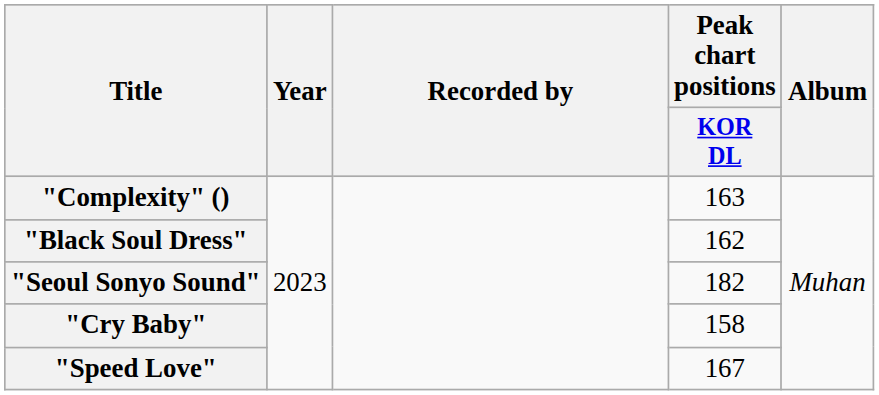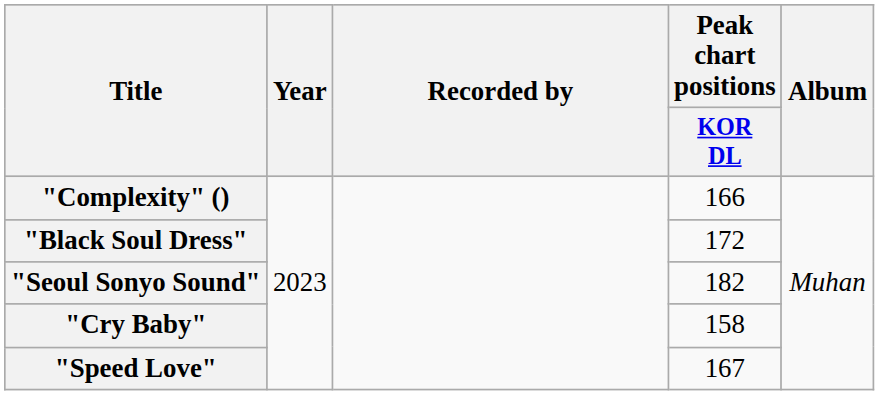 <table class="wikitable plainrowheaders" style="text-align:center">
 <tr>
 <th scope="col" rowspan="2">Title</th>
 <th scope="col" rowspan="2">Year</th>
 <th scope="col" rowspan="2" style="width:12em">Recorded by</th>
 <th scope="col" colspan="1">Peak chart positions</th>
 <th scope="col" rowspan="2">Album</th>
 </tr>
 <tr>
 <th scope="col" style="font-size:90%; width:2.5em"><a href='#'>KOR<br>DL</a><br></th>
 </tr>
 <tr>
 <th scope="row">"Complexity" ()</th>
 <td rowspan="5">2023</td>
 <td rowspan="5" style="text-align:left"></td>
-<td>163</td>
+<td>166</td>
 <td rowspan="5"><em>Muhan</em></td>
 </tr>
 <tr>
 <th scope="row">"Black Soul Dress"</th>
-<td>162</td>
+<td>172</td>
 </tr>
 <tr>
 <th scope="row">"Seoul Sonyo Sound"</th>
 <td>182</td>
 </tr>
 <tr>
 <th scope="row">"Cry Baby"</th>
 <td>158</td>
 </tr>
 <tr>
 <th scope="row">"Speed Love"</th>
 <td>167</td>
 </tr>
 </table>
